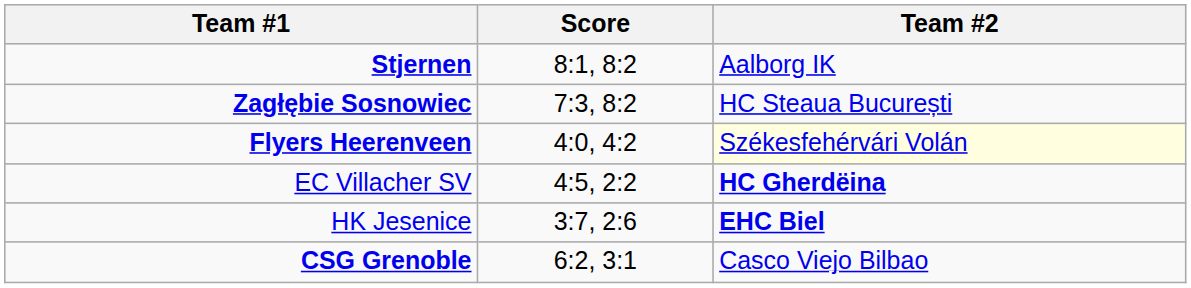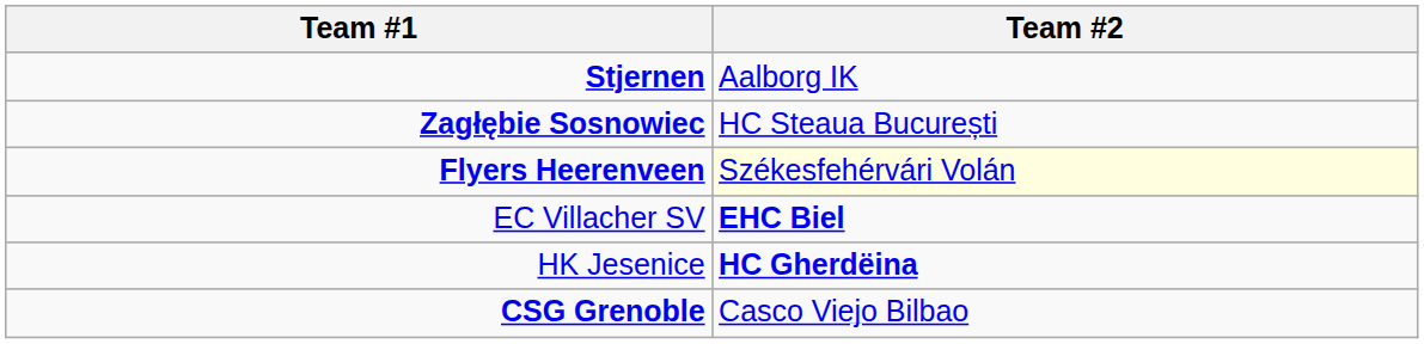 <table class="wikitable" style="text-align: center;">
 <tr>
 <th width=22%>Team #1</th>
-<th width=11%>Score</th>
 <th width=22%>Team #2</th>
 </tr>
 <tr>
 <td style="text-align: right;"><strong><a href='#'>Stjernen</a></strong> </td>
-<td>8:1, 8:2</td>
 <td style="text-align: left;"> <a href='#'>Aalborg IK</a></td>
 </tr>
 <tr>
 <td style="text-align: right;"><strong><a href='#'>Zagłębie Sosnowiec</a></strong> </td>
-<td>7:3, 8:2</td>
 <td style="text-align: left;"> <a href='#'>HC Steaua București</a></td>
 </tr>
 <tr>
 <td style="text-align: right;"><strong><a href='#'>Flyers Heerenveen</a></strong> </td>
-<td>4:0, 4:2</td>
 <td style="background: lightyellow; text-align: left;"> <a href='#'>Székesfehérvári Volán</a></td>
 </tr>
 <tr>
 <td style="text-align: right;"><a href='#'>EC Villacher SV</a> </td>
-<td>4:5, 2:2</td>
+<td style="text-align: left;"> <strong><a href='#'>EHC Biel</a></strong></td>
+</tr>
+<tr>
+<td style="text-align: right;"><a href='#'>HK Jesenice</a> </td>
 <td style="text-align: left;"> <strong><a href='#'>HC Gherdëina</a></strong></td>
 </tr>
 <tr>
-<td style="text-align: right;"><a href='#'>HK Jesenice</a> </td>
-<td>3:7, 2:6</td>
-<td style="text-align: left;"> <strong><a href='#'>EHC Biel</a></strong></td>
-</tr>
-<tr>
 <td style="text-align: right;"><strong><a href='#'>CSG Grenoble</a></strong> </td>
-<td>6:2, 3:1</td>
 <td style="text-align: left;"> <a href='#'>Casco Viejo Bilbao</a></td>
 </tr>
 </table>
